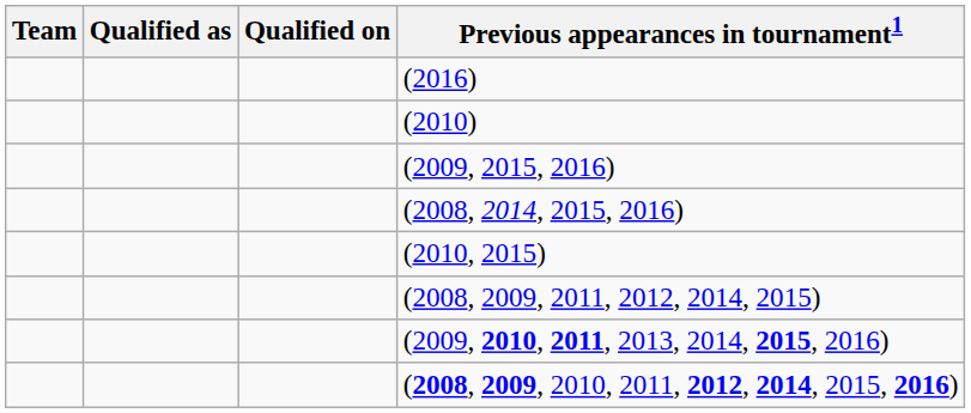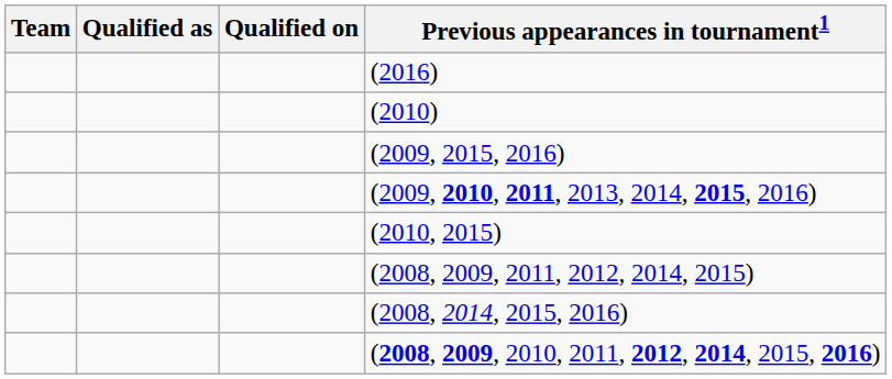 <table class="wikitable sortable">
 <tr>
 <th>Team</th>
 <th>Qualified as</th>
 <th>Qualified on</th>
 <th>Previous appearances in tournament<sup><strong><a href='#'>1</a></strong></sup></th>
 </tr>
 <tr>
 <td></td>
 <td></td>
 <td></td>
 <td> (<a href='#'>2016</a>)</td>
 </tr>
 <tr>
 <td></td>
 <td></td>
 <td></td>
 <td> (<a href='#'>2010</a>)</td>
 </tr>
 <tr>
 <td></td>
 <td></td>
 <td></td>
 <td> (<a href='#'>2009</a>, <a href='#'>2015</a>, <a href='#'>2016</a>)</td>
 </tr>
 <tr>
 <td></td>
 <td></td>
 <td></td>
-<td> (<a href='#'>2008</a>, <em><a href='#'>2014</a></em>, <a href='#'>2015</a>, <a href='#'>2016</a>)</td>
+<td> (<a href='#'>2009</a>, <strong><a href='#'>2010</a></strong>,  <strong><a href='#'>2011</a></strong>, <a href='#'>2013</a>, <a href='#'>2014</a>, <strong><a href='#'>2015</a></strong>, <a href='#'>2016</a>)</td>
 </tr>
 <tr>
 <td></td>
 <td></td>
 <td></td>
 <td> (<a href='#'>2010</a>, <a href='#'>2015</a>)</td>
 </tr>
 <tr>
 <td></td>
 <td></td>
 <td></td>
 <td> (<a href='#'>2008</a>, <a href='#'>2009</a>, <a href='#'>2011</a>, <a href='#'>2012</a>, <a href='#'>2014</a>, <a href='#'>2015</a>)</td>
 </tr>
 <tr>
 <td></td>
 <td></td>
 <td></td>
-<td> (<a href='#'>2009</a>, <strong><a href='#'>2010</a></strong>,  <strong><a href='#'>2011</a></strong>, <a href='#'>2013</a>, <a href='#'>2014</a>, <strong><a href='#'>2015</a></strong>, <a href='#'>2016</a>)</td>
+<td> (<a href='#'>2008</a>, <em><a href='#'>2014</a></em>, <a href='#'>2015</a>, <a href='#'>2016</a>)</td>
 </tr>
 <tr>
 <td></td>
 <td></td>
 <td></td>
 <td> (<strong><a href='#'>2008</a></strong>, <strong><a href='#'>2009</a></strong>, <a href='#'>2010</a>, <a href='#'>2011</a>, <strong><a href='#'>2012</a></strong>, <strong><a href='#'>2014</a></strong>, <a href='#'>2015</a>, <strong><a href='#'>2016</a></strong>)</td>
 </tr>
 </table>
